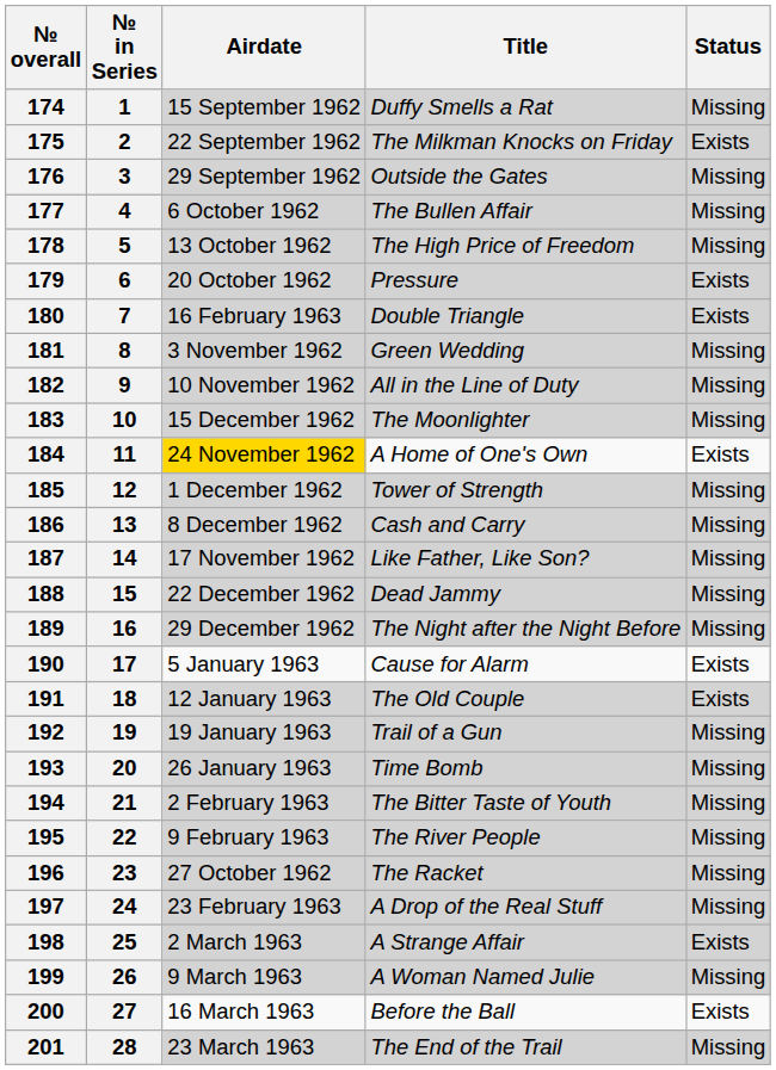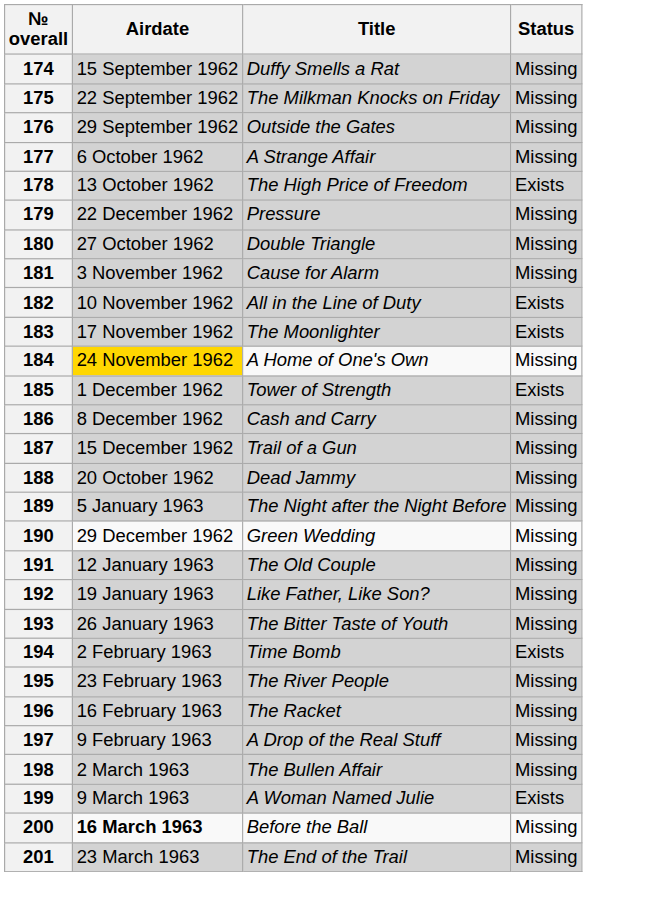 <table class="wikitable">
 <tr>
 <th>№<br>overall</th>
-<th>№<br>in<br>Series</th>
 <th>Airdate</th>
 <th>Title</th>
 <th>Status</th>
 </tr>
 <tr style="background:lightgrey;">
 <th style="text-align:center;">174</th>
-<th style="text-align:center;">1</th>
 <td>15 September 1962</td>
 <td><em>Duffy Smells a Rat</em></td>
 <td>Missing</td>
 </tr>
 <tr style="background:lightgrey;">
 <th style="text-align:center;">175</th>
-<th style="text-align:center;">2</th>
 <td>22 September 1962</td>
 <td><em>The Milkman Knocks on Friday</em></td>
-<td>Exists</td>
+<td>Missing</td>
 </tr>
 <tr style="background:lightgrey;">
 <th style="text-align:center;">176</th>
-<th style="text-align:center;">3</th>
 <td>29 September 1962</td>
 <td><em>Outside the Gates</em></td>
 <td>Missing</td>
 </tr>
 <tr style="background:lightgrey;">
 <th style="text-align:center;">177</th>
-<th style="text-align:center;">4</th>
 <td>6 October 1962</td>
-<td><em>The Bullen Affair</em></td>
+<td><em>A Strange Affair</em></td>
 <td>Missing</td>
 </tr>
 <tr style="background:lightgrey;">
 <th style="text-align:center;">178</th>
-<th style="text-align:center;">5</th>
 <td>13 October 1962</td>
 <td><em>The High Price of Freedom</em></td>
+<td>Exists</td>
+</tr>
+<tr style="background:lightgrey;">
+<th style="text-align:center;">179</th>
+<td>22 December 1962</td>
+<td><em>Pressure</em></td>
 <td>Missing</td>
 </tr>
 <tr style="background:lightgrey;">
-<th style="text-align:center;">179</th>
-<th style="text-align:center;">6</th>
-<td>20 October 1962</td>
-<td><em>Pressure</em></td>
-<td>Exists</td>
-</tr>
-<tr style="background:lightgrey;">
 <th style="text-align:center;">180</th>
-<th style="text-align:center;">7</th>
-<td>16 February 1963</td>
+<td>27 October 1962</td>
 <td><em>Double Triangle</em></td>
-<td>Exists</td>
+<td>Missing</td>
 </tr>
 <tr style="background:lightgrey;">
 <th style="text-align:center;">181</th>
-<th style="text-align:center;">8</th>
 <td>3 November 1962</td>
-<td><em>Green Wedding</em></td>
+<td><em>Cause for Alarm</em></td>
 <td>Missing</td>
 </tr>
 <tr style="background:lightgrey;">
 <th style="text-align:center;">182</th>
-<th style="text-align:center;">9</th>
 <td>10 November 1962</td>
 <td><em>All in the Line of Duty</em></td>
+<td>Exists</td>
+</tr>
+<tr style="background:lightgrey;">
+<th style="text-align:center;">183</th>
+<td>17 November 1962</td>
+<td><em>The Moonlighter</em></td>
+<td>Exists</td>
+</tr>
+<tr>
+<th style="text-align:center;">184</th>
+<td style="background: gold;">24 November 1962</td>
+<td><em>A Home of One's Own</em></td>
 <td>Missing</td>
 </tr>
 <tr style="background:lightgrey;">
-<th style="text-align:center;">183</th>
-<th style="text-align:center;">10</th>
-<td>15 December 1962</td>
-<td><em>The Moonlighter</em></td>
-<td>Missing</td>
-</tr>
-<tr>
-<th style="text-align:center;">184</th>
-<th style="text-align:center;">11</th>
-<td style="background: gold;">24 November 1962</td>
-<td><em>A Home of One's Own</em></td>
+<th style="text-align:center;">185</th>
+<td>1 December 1962</td>
+<td><em>Tower of Strength</em></td>
 <td>Exists</td>
 </tr>
 <tr style="background:lightgrey;">
-<th style="text-align:center;">185</th>
-<th style="text-align:center;">12</th>
-<td>1 December 1962</td>
-<td><em>Tower of Strength</em></td>
-<td>Missing</td>
-</tr>
-<tr style="background:lightgrey;">
 <th style="text-align:center;">186</th>
-<th style="text-align:center;">13</th>
 <td>8 December 1962</td>
 <td><em>Cash and Carry</em></td>
 <td>Missing</td>
 </tr>
 <tr style="background:lightgrey;">
 <th style="text-align:center;">187</th>
-<th style="text-align:center;">14</th>
-<td>17 November 1962</td>
-<td><em>Like Father, Like Son?</em></td>
+<td>15 December 1962</td>
+<td><em>Trail of a Gun</em></td>
 <td>Missing</td>
 </tr>
 <tr style="background:lightgrey;">
 <th style="text-align:center;">188</th>
-<th style="text-align:center;">15</th>
-<td>22 December 1962</td>
+<td>20 October 1962</td>
 <td><em>Dead Jammy</em></td>
 <td>Missing</td>
 </tr>
 <tr style="background:lightgrey;">
 <th style="text-align:center;">189</th>
-<th style="text-align:center;">16</th>
-<td>29 December 1962</td>
+<td>5 January 1963</td>
 <td><em>The Night after the Night Before</em></td>
 <td>Missing</td>
 </tr>
 <tr>
 <th style="text-align:center;">190</th>
-<th style="text-align:center;">17</th>
-<td>5 January 1963</td>
-<td><em>Cause for Alarm</em></td>
-<td>Exists</td>
+<td>29 December 1962</td>
+<td><em>Green Wedding</em></td>
+<td>Missing</td>
 </tr>
 <tr style="background:lightgrey;">
 <th style="text-align:center;">191</th>
-<th style="text-align:center;">18</th>
 <td>12 January 1963</td>
 <td><em>The Old Couple</em></td>
-<td>Exists</td>
+<td>Missing</td>
 </tr>
 <tr style="background:lightgrey;">
 <th style="text-align:center;">192</th>
-<th style="text-align:center;">19</th>
 <td>19 January 1963</td>
-<td><em>Trail of a Gun</em></td>
+<td><em>Like Father, Like Son?</em></td>
 <td>Missing</td>
 </tr>
 <tr style="background:lightgrey;">
 <th style="text-align:center;">193</th>
-<th style="text-align:center;">20</th>
 <td>26 January 1963</td>
-<td><em>Time Bomb</em></td>
+<td><em>The Bitter Taste of Youth</em></td>
 <td>Missing</td>
 </tr>
 <tr style="background:lightgrey;">
 <th style="text-align:center;">194</th>
-<th style="text-align:center;">21</th>
 <td>2 February 1963</td>
-<td><em>The Bitter Taste of Youth</em></td>
-<td>Missing</td>
+<td><em>Time Bomb</em></td>
+<td>Exists</td>
 </tr>
 <tr style="background:lightgrey;">
 <th style="text-align:center;">195</th>
-<th style="text-align:center;">22</th>
-<td>9 February 1963</td>
+<td>23 February 1963</td>
 <td><em>The River People</em></td>
 <td>Missing</td>
 </tr>
 <tr style="background:lightgrey;">
 <th style="text-align:center;">196</th>
-<th style="text-align:center;">23</th>
-<td>27 October 1962</td>
+<td>16 February 1963</td>
 <td><em>The Racket</em></td>
 <td>Missing</td>
 </tr>
 <tr style="background:lightgrey;">
 <th style="text-align:center;">197</th>
-<th style="text-align:center;">24</th>
-<td>23 February 1963</td>
+<td>9 February 1963</td>
 <td><em>A Drop of the Real Stuff</em></td>
 <td>Missing</td>
 </tr>
 <tr style="background:lightgrey;">
 <th style="text-align:center;">198</th>
-<th style="text-align:center;">25</th>
 <td>2 March 1963</td>
-<td><em>A Strange Affair</em></td>
-<td>Exists</td>
+<td><em>The Bullen Affair</em></td>
+<td>Missing</td>
 </tr>
 <tr style="background:lightgrey;">
 <th style="text-align:center;">199</th>
-<th style="text-align:center;">26</th>
 <td>9 March 1963</td>
 <td><em>A Woman Named Julie</em></td>
-<td>Missing</td>
+<td>Exists</td>
 </tr>
 <tr>
 <th style="text-align:center;">200</th>
-<th style="text-align:center;">27</th>
-<td>16 March 1963</td>
+<td><strong>16 March 1963</strong></td>
 <td><em>Before the Ball</em></td>
-<td>Exists</td>
+<td>Missing</td>
 </tr>
 <tr style="background:lightgrey;">
 <th style="text-align:center;">201</th>
-<th style="text-align:center;">28</th>
 <td>23 March 1963</td>
 <td><em>The End of the Trail</em></td>
 <td>Missing</td>
 </tr>
 </table>
